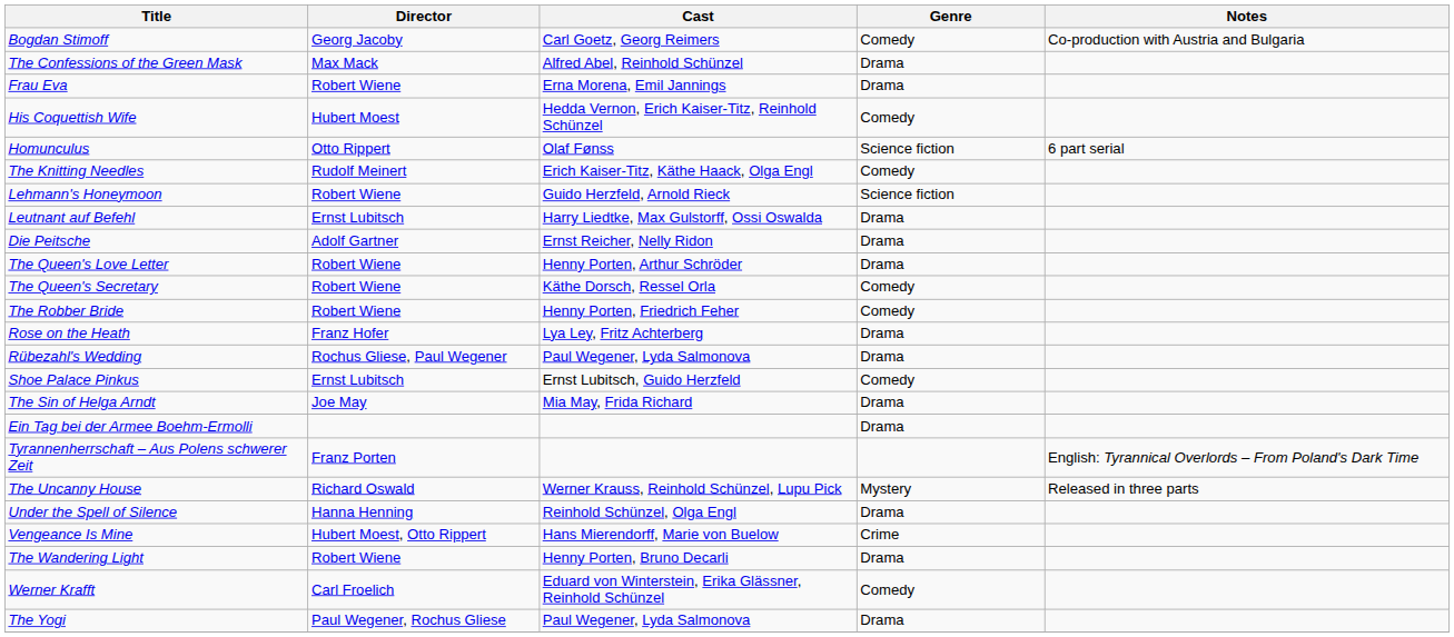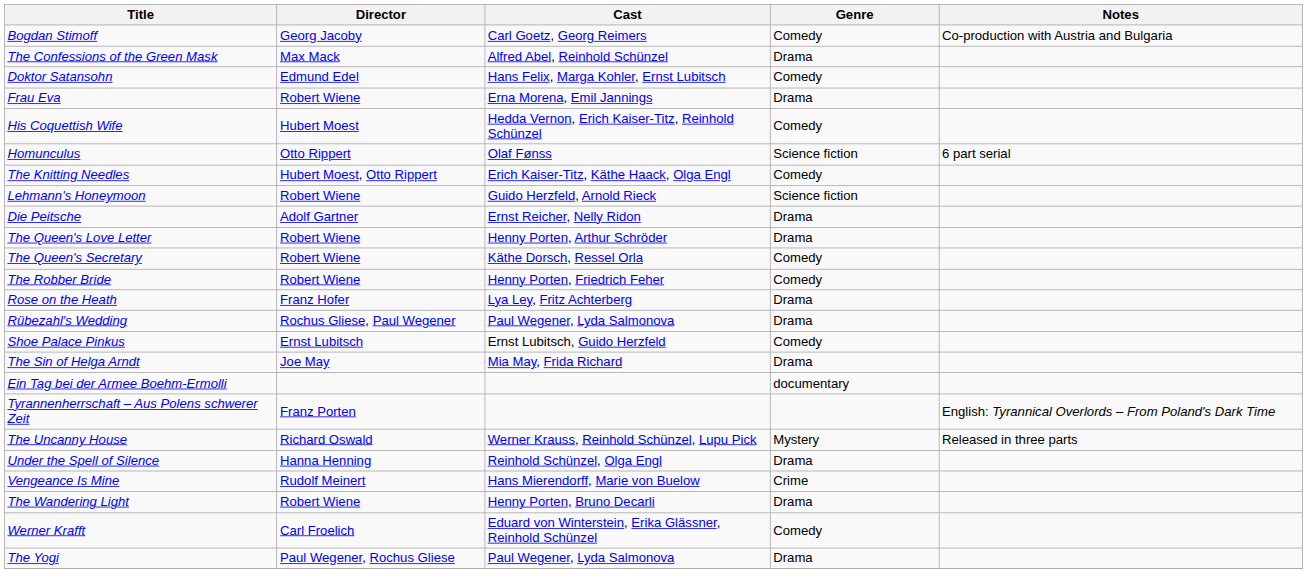 <table class="wikitable" width= "100%">
 <tr>
 <th width=21%>Title</th>
 <th width=16%>Director</th>
 <th width=22%>Cast</th>
 <th width=13%>Genre</th>
 <th width=28%>Notes</th>
 </tr>
 <tr>
 <td><em><a href='#'>Bogdan Stimoff</a></em></td>
 <td><a href='#'>Georg Jacoby</a></td>
 <td><a href='#'>Carl Goetz</a>, <a href='#'>Georg Reimers</a></td>
 <td>Comedy</td>
 <td>Co-production with Austria and Bulgaria</td>
 </tr>
 <tr>
 <td><em><a href='#'>The Confessions of the Green Mask</a></em></td>
 <td><a href='#'>Max Mack</a></td>
 <td><a href='#'>Alfred Abel</a>, <a href='#'>Reinhold Schünzel</a></td>
 <td>Drama</td>
+<td></td>
+</tr>
+<tr>
+<td><em><a href='#'>Doktor Satansohn</a></em></td>
+<td><a href='#'>Edmund Edel</a></td>
+<td><a href='#'>Hans Felix</a>, <a href='#'>Marga Kohler</a>, <a href='#'>Ernst Lubitsch</a></td>
+<td>Comedy</td>
 <td></td>
 </tr>
 <tr>
 <td><em><a href='#'>Frau Eva</a></em></td>
 <td><a href='#'>Robert Wiene</a></td>
 <td><a href='#'>Erna Morena</a>, <a href='#'>Emil Jannings</a></td>
 <td>Drama</td>
 <td></td>
 </tr>
 <tr>
 <td><em><a href='#'>His Coquettish Wife</a></em></td>
 <td><a href='#'>Hubert Moest</a></td>
 <td><a href='#'>Hedda Vernon</a>, <a href='#'>Erich Kaiser-Titz</a>, <a href='#'>Reinhold Schünzel</a></td>
 <td>Comedy</td>
 <td></td>
 </tr>
 <tr>
 <td><em><a href='#'>Homunculus</a></em></td>
 <td><a href='#'>Otto Rippert</a></td>
 <td><a href='#'>Olaf Fønss</a></td>
 <td>Science fiction</td>
 <td>6 part serial</td>
 </tr>
 <tr>
 <td><em><a href='#'>The Knitting Needles</a></em></td>
-<td><a href='#'>Rudolf Meinert</a></td>
+<td><a href='#'>Hubert Moest</a>, <a href='#'>Otto Rippert</a></td>
 <td><a href='#'>Erich Kaiser-Titz</a>, <a href='#'>Käthe Haack</a>, <a href='#'>Olga Engl</a></td>
 <td>Comedy</td>
 <td></td>
 </tr>
 <tr>
 <td><em><a href='#'>Lehmann's Honeymoon</a></em></td>
 <td><a href='#'>Robert Wiene</a></td>
 <td><a href='#'>Guido Herzfeld</a>, <a href='#'>Arnold Rieck</a></td>
 <td>Science fiction</td>
-<td></td>
-</tr>
-<tr>
-<td><em><a href='#'>Leutnant auf Befehl</a></em></td>
-<td><a href='#'>Ernst Lubitsch</a></td>
-<td><a href='#'>Harry Liedtke</a>, <a href='#'>Max Gulstorff</a>, <a href='#'>Ossi Oswalda</a></td>
-<td>Drama</td>
 <td></td>
 </tr>
 <tr>
 <td><em><a href='#'>Die Peitsche</a></em></td>
 <td><a href='#'>Adolf Gartner</a></td>
 <td><a href='#'>Ernst Reicher</a>, <a href='#'>Nelly Ridon</a></td>
 <td>Drama</td>
 <td></td>
 </tr>
 <tr>
 <td><em><a href='#'>The Queen's Love Letter</a></em></td>
 <td><a href='#'>Robert Wiene</a></td>
 <td><a href='#'>Henny Porten</a>, <a href='#'>Arthur Schröder</a></td>
 <td>Drama</td>
 <td></td>
 </tr>
 <tr>
 <td><em><a href='#'>The Queen's Secretary</a></em></td>
 <td><a href='#'>Robert Wiene</a></td>
 <td><a href='#'>Käthe Dorsch</a>, <a href='#'>Ressel Orla</a></td>
 <td>Comedy</td>
 <td></td>
 </tr>
 <tr>
 <td><em><a href='#'>The Robber Bride</a></em></td>
 <td><a href='#'>Robert Wiene</a></td>
 <td><a href='#'>Henny Porten</a>, <a href='#'>Friedrich Feher</a></td>
 <td>Comedy</td>
 <td></td>
 </tr>
 <tr>
 <td><em><a href='#'>Rose on the Heath</a></em></td>
 <td><a href='#'>Franz Hofer</a></td>
 <td><a href='#'>Lya Ley</a>, <a href='#'>Fritz Achterberg</a></td>
 <td>Drama</td>
 <td></td>
 </tr>
 <tr>
 <td><em><a href='#'>Rübezahl's Wedding</a></em></td>
 <td><a href='#'>Rochus Gliese</a>, <a href='#'>Paul Wegener</a></td>
 <td><a href='#'>Paul Wegener</a>, <a href='#'>Lyda Salmonova</a></td>
 <td>Drama</td>
 <td></td>
 </tr>
 <tr>
 <td><em><a href='#'>Shoe Palace Pinkus</a></em></td>
 <td><a href='#'>Ernst Lubitsch</a></td>
 <td>Ernst Lubitsch, <a href='#'>Guido Herzfeld</a></td>
 <td>Comedy</td>
 <td></td>
 </tr>
 <tr>
 <td><em><a href='#'>The Sin of Helga Arndt</a></em></td>
 <td><a href='#'>Joe May</a></td>
 <td><a href='#'>Mia May</a>, <a href='#'>Frida Richard</a></td>
 <td>Drama</td>
 <td></td>
 </tr>
 <tr>
 <td><em><a href='#'>Ein Tag bei der Armee Boehm-Ermolli</a></em></td>
 <td></td>
 <td></td>
-<td>Drama</td>
+<td>documentary</td>
 <td></td>
 </tr>
 <tr>
 <td><em><a href='#'>Tyrannenherrschaft – Aus Polens schwerer Zeit</a></em></td>
 <td><a href='#'>Franz Porten</a></td>
 <td></td>
 <td></td>
 <td>English: <em>Tyrannical Overlords – From Poland's Dark Time</em></td>
 </tr>
 <tr>
 <td><em><a href='#'>The Uncanny House</a></em></td>
 <td><a href='#'>Richard Oswald</a></td>
 <td><a href='#'>Werner Krauss</a>, <a href='#'>Reinhold Schünzel</a>, <a href='#'>Lupu Pick</a></td>
 <td>Mystery</td>
 <td>Released in three parts</td>
 </tr>
 <tr>
 <td><em><a href='#'>Under the Spell of Silence</a></em></td>
 <td><a href='#'>Hanna Henning</a></td>
 <td><a href='#'>Reinhold Schünzel</a>, <a href='#'>Olga Engl</a></td>
 <td>Drama</td>
 <td></td>
 </tr>
 <tr>
 <td><em><a href='#'>Vengeance Is Mine</a></em></td>
-<td><a href='#'>Hubert Moest</a>, <a href='#'>Otto Rippert</a></td>
+<td><a href='#'>Rudolf Meinert</a></td>
 <td><a href='#'>Hans Mierendorff</a>, <a href='#'>Marie von Buelow</a></td>
 <td>Crime</td>
 <td></td>
 </tr>
 <tr>
 <td><em><a href='#'>The Wandering Light</a></em></td>
 <td><a href='#'>Robert Wiene</a></td>
 <td><a href='#'>Henny Porten</a>, <a href='#'>Bruno Decarli</a></td>
 <td>Drama</td>
 </tr>
 <tr>
 <td><em><a href='#'>Werner Krafft</a></em></td>
 <td><a href='#'>Carl Froelich</a></td>
 <td><a href='#'>Eduard von Winterstein</a>, <a href='#'>Erika Glässner</a>, <a href='#'>Reinhold Schünzel</a></td>
 <td>Comedy</td>
 <td></td>
 </tr>
 <tr>
 <td><em><a href='#'>The Yogi</a></em></td>
 <td><a href='#'>Paul Wegener</a>, <a href='#'>Rochus Gliese</a></td>
 <td><a href='#'>Paul Wegener</a>, <a href='#'>Lyda Salmonova</a></td>
 <td>Drama</td>
 <td></td>
 </tr>
 <tr>
 </tr>
 </table>
